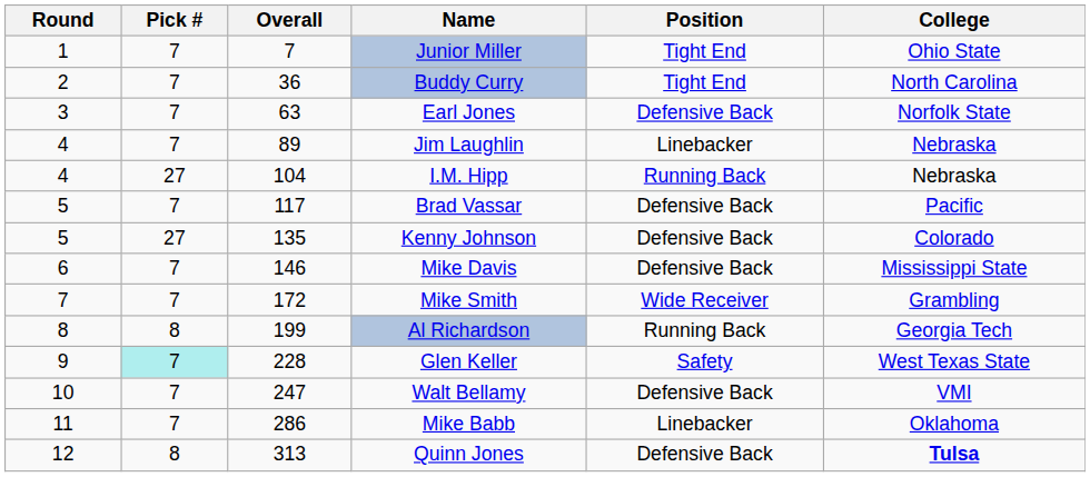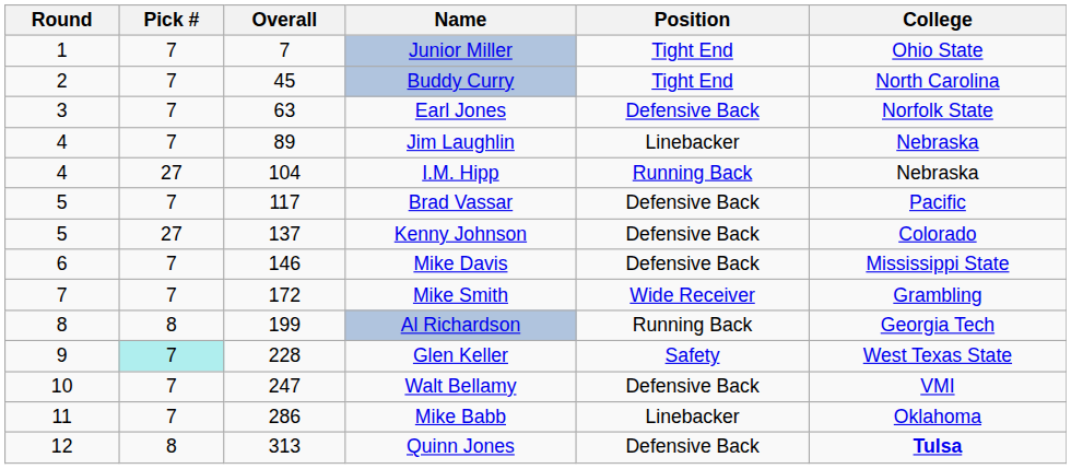 <table class="wikitable sortable sortable" style="width: 100%; text-align:center">
 <tr>
 <th>Round</th>
 <th>Pick #</th>
 <th>Overall</th>
 <th>Name</th>
 <th>Position</th>
 <th>College</th>
 </tr>
 <tr>
 <td>1</td>
 <td>7</td>
 <td>7</td>
 <td bgcolor=lightsteelblue><a href='#'>Junior Miller</a></td>
 <td><a href='#'>Tight End</a></td>
 <td><a href='#'>Ohio State</a></td>
 </tr>
 <tr>
 <td>2</td>
 <td>7</td>
-<td>36</td>
+<td>45</td>
 <td bgcolor=lightsteelblue><a href='#'>Buddy Curry</a></td>
 <td><a href='#'>Tight End</a></td>
 <td><a href='#'>North Carolina</a></td>
 </tr>
 <tr>
 <td>3</td>
 <td>7</td>
 <td>63</td>
 <td><a href='#'>Earl Jones</a></td>
 <td><a href='#'>Defensive Back</a></td>
 <td><a href='#'>Norfolk State</a></td>
 </tr>
 <tr>
 <td>4</td>
 <td>7</td>
 <td>89</td>
 <td><a href='#'>Jim Laughlin</a></td>
 <td>Linebacker</td>
 <td><a href='#'>Nebraska</a></td>
 </tr>
 <tr>
 <td>4</td>
 <td>27</td>
 <td>104</td>
 <td><a href='#'>I.M. Hipp</a></td>
 <td><a href='#'>Running Back</a></td>
 <td>Nebraska</td>
 </tr>
 <tr>
 <td>5</td>
 <td>7</td>
 <td>117</td>
 <td><a href='#'>Brad Vassar</a></td>
 <td>Defensive Back</td>
 <td><a href='#'>Pacific</a></td>
 </tr>
 <tr>
 <td>5</td>
 <td>27</td>
-<td>135</td>
+<td>137</td>
 <td><a href='#'>Kenny Johnson</a></td>
 <td>Defensive Back</td>
 <td><a href='#'>Colorado</a></td>
 </tr>
 <tr>
 <td>6</td>
 <td>7</td>
 <td>146</td>
 <td><a href='#'>Mike Davis</a></td>
 <td>Defensive Back</td>
 <td><a href='#'>Mississippi State</a></td>
 </tr>
 <tr>
 <td>7</td>
 <td>7</td>
 <td>172</td>
 <td><a href='#'>Mike Smith</a></td>
 <td><a href='#'>Wide Receiver</a></td>
 <td><a href='#'>Grambling</a></td>
 </tr>
 <tr>
 <td>8</td>
 <td>8</td>
 <td>199</td>
 <td bgcolor=lightsteelblue><a href='#'>Al Richardson</a></td>
 <td>Running Back</td>
 <td><a href='#'>Georgia Tech</a></td>
 </tr>
 <tr>
 <td>9</td>
 <td style="background: paleturquoise;">7</td>
 <td>228</td>
 <td><a href='#'>Glen Keller</a></td>
 <td><a href='#'>Safety</a></td>
 <td><a href='#'>West Texas State</a></td>
 </tr>
 <tr>
 <td>10</td>
 <td>7</td>
 <td>247</td>
 <td><a href='#'>Walt Bellamy</a></td>
 <td>Defensive Back</td>
 <td><a href='#'>VMI</a></td>
 </tr>
 <tr>
 <td>11</td>
 <td>7</td>
 <td>286</td>
 <td><a href='#'>Mike Babb</a></td>
 <td>Linebacker</td>
 <td><a href='#'>Oklahoma</a></td>
 </tr>
 <tr>
 <td>12</td>
 <td>8</td>
 <td>313</td>
 <td><a href='#'>Quinn Jones</a></td>
 <td>Defensive Back</td>
 <td><strong><a href='#'>Tulsa</a></strong></td>
 </tr>
 </table>
